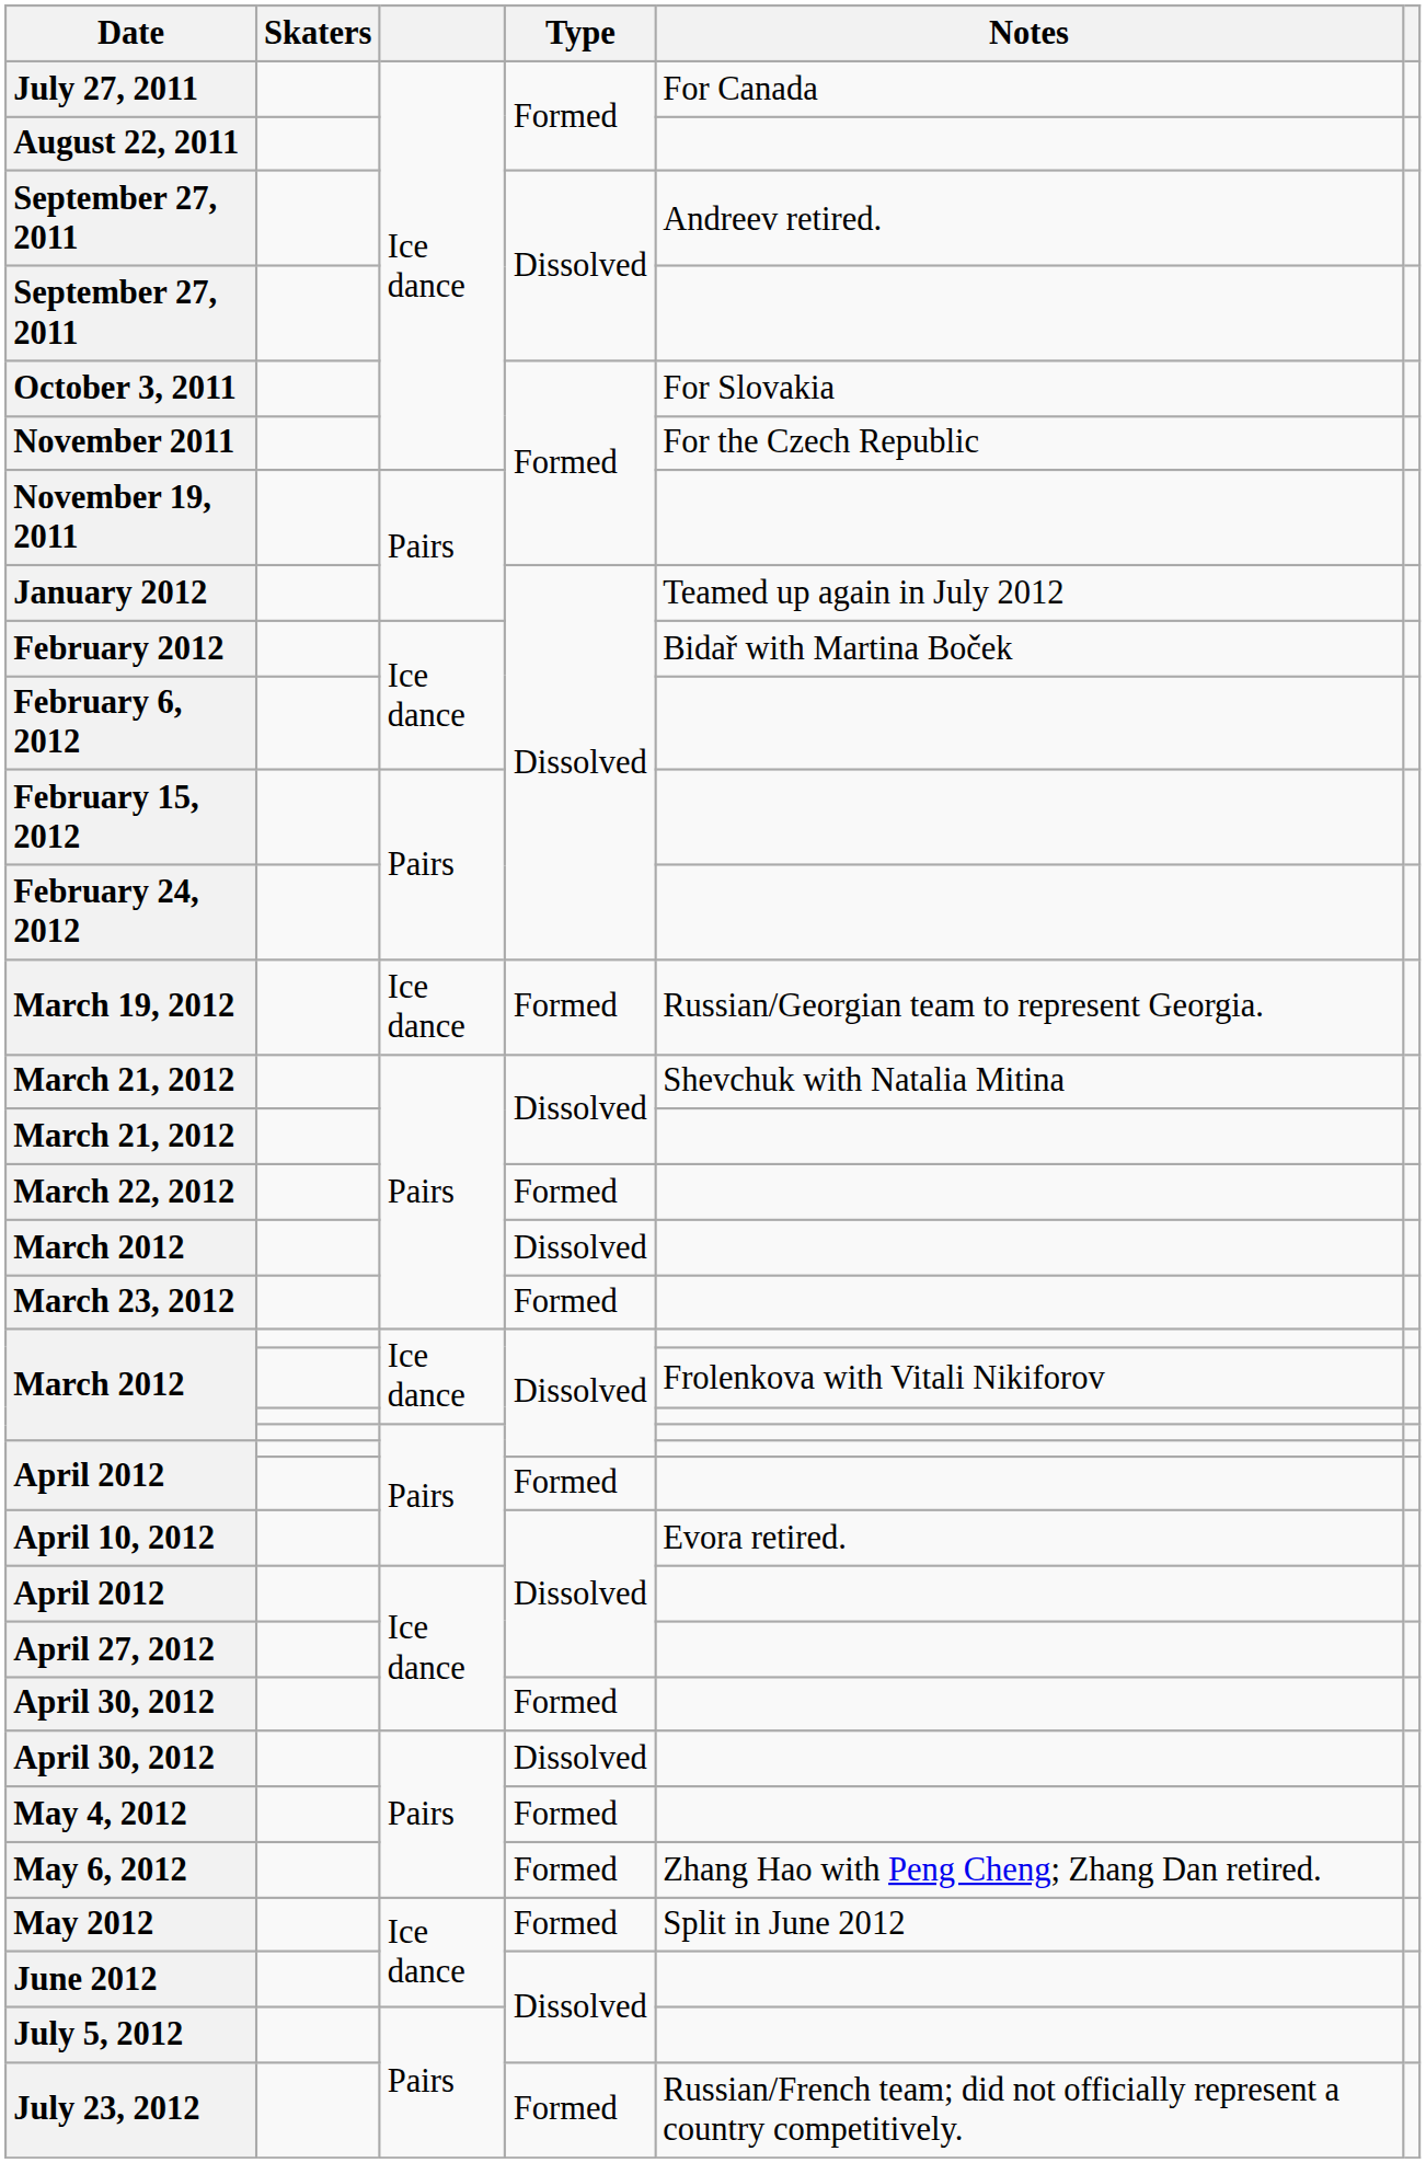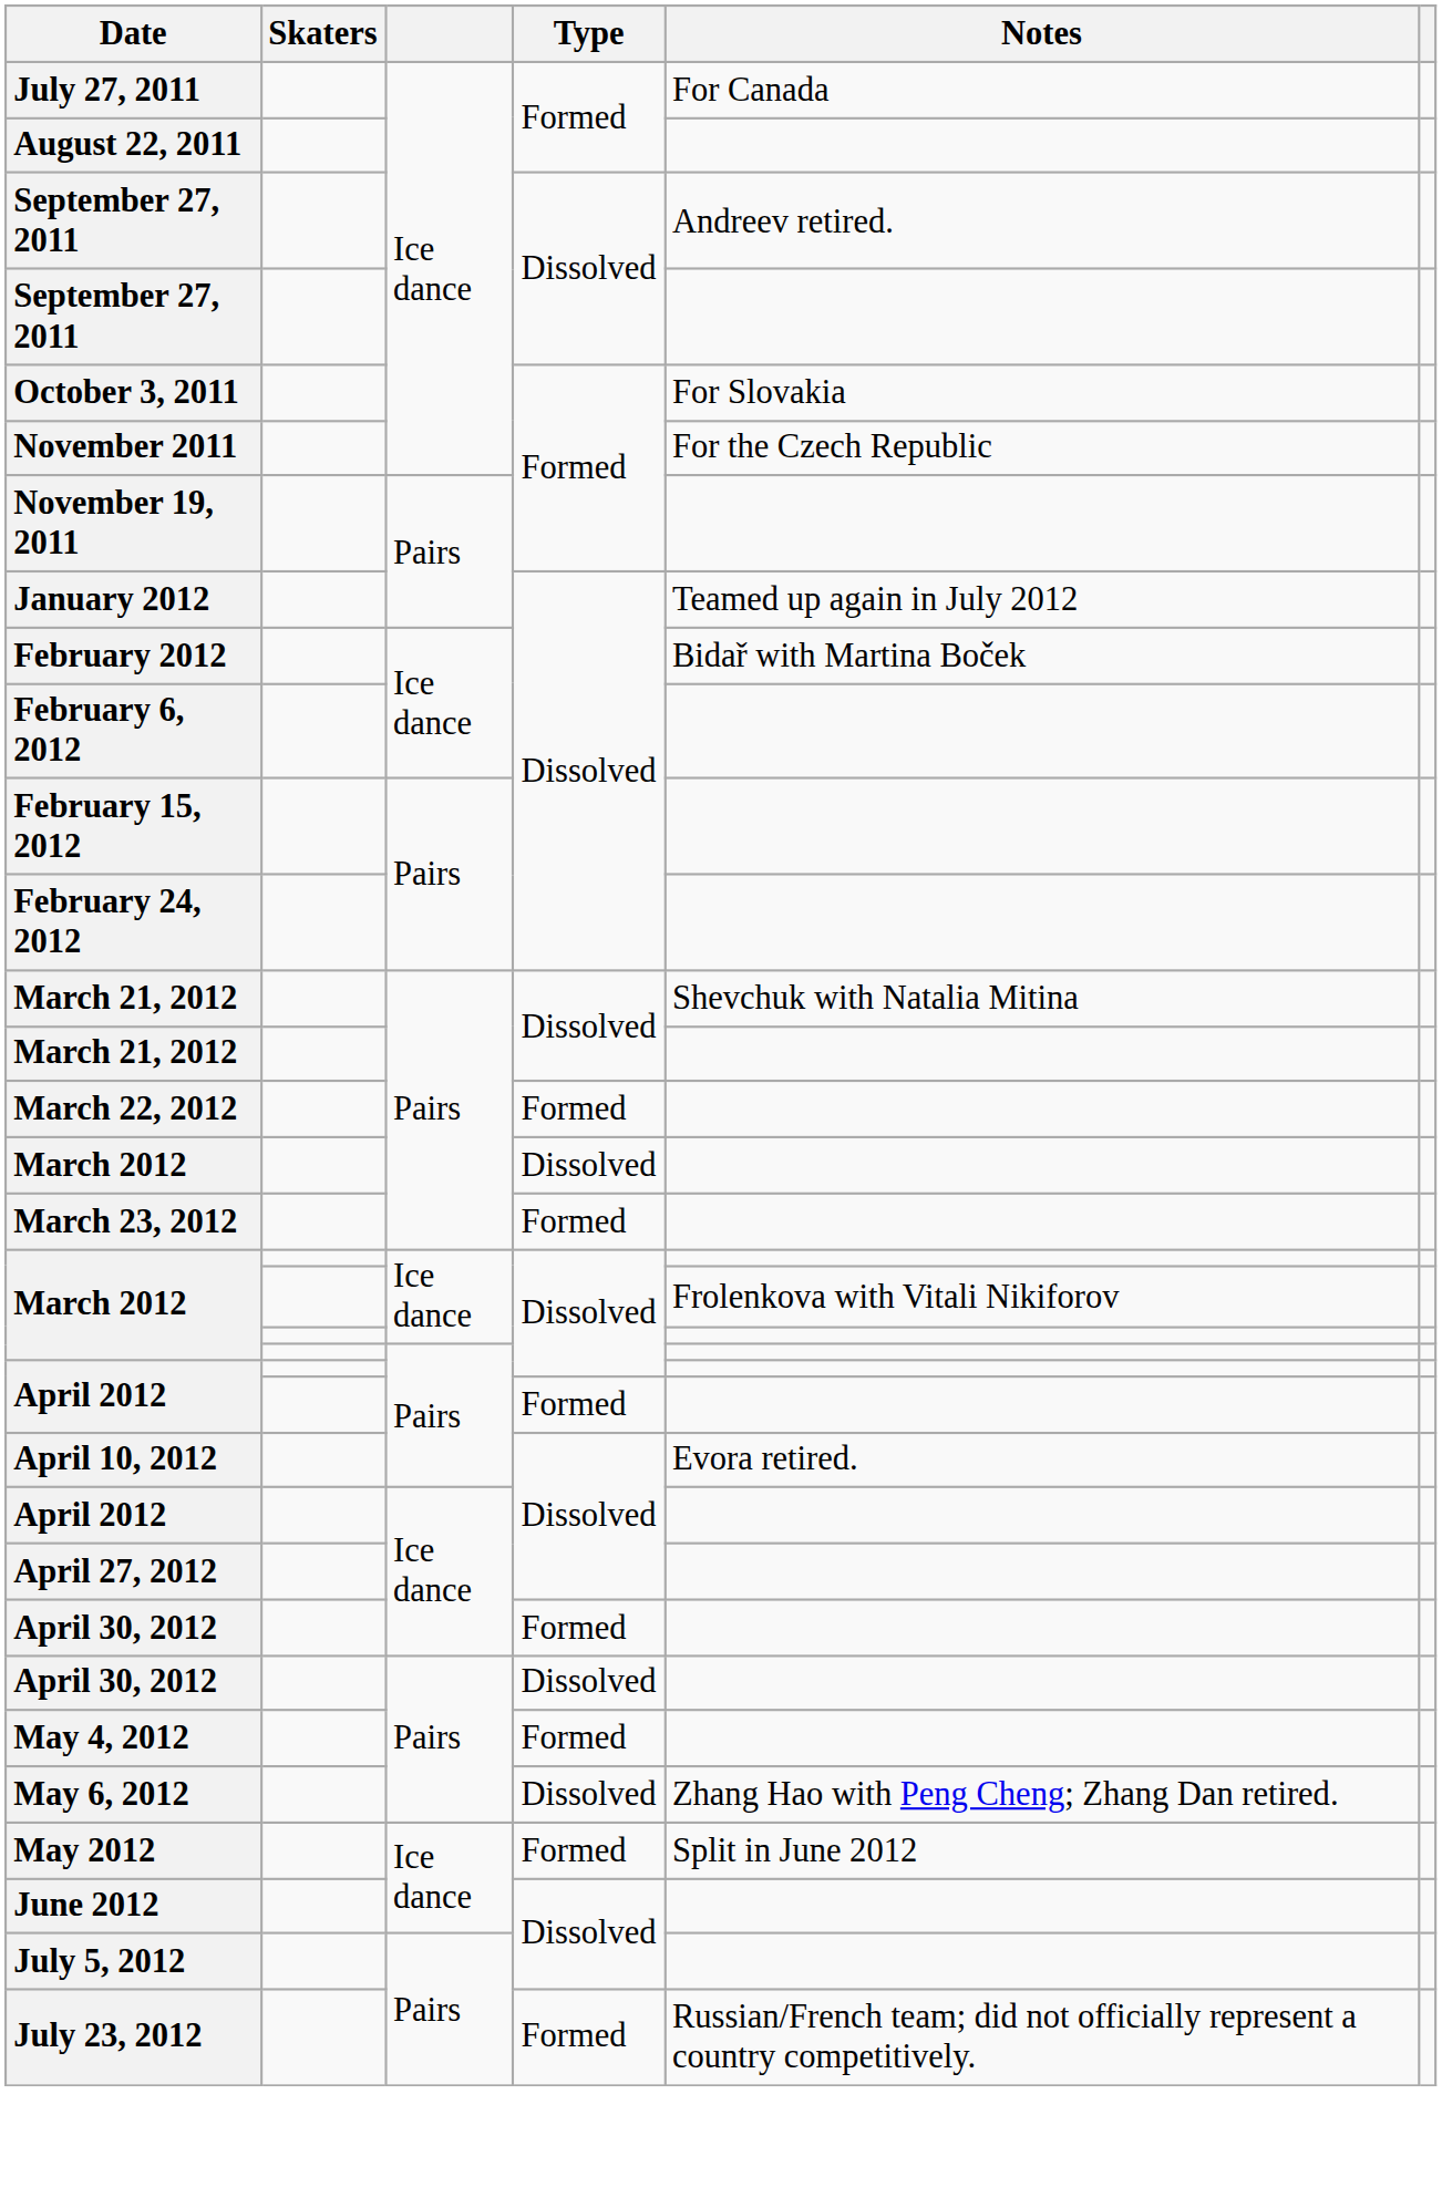 <table class="wikitable unsortable" style="text-align:left; font-size:90%">
 <tr>
 <th scope="col">Date</th>
 <th scope="col">Skaters</th>
 <th scope="col"></th>
 <th scope="col">Type</th>
 <th scope="col">Notes</th>
 <th scope="col"></th>
 </tr>
 <tr>
 <th scope="row" style="text-align:left">July 27, 2011</th>
 <td></td>
 <td rowspan="6">Ice dance</td>
 <td rowspan="2">Formed</td>
 <td>For Canada</td>
 <td></td>
 </tr>
 <tr>
 <th scope="row" style="text-align:left">August 22, 2011</th>
 <td></td>
 <td></td>
 <td></td>
 </tr>
 <tr>
 <th scope="row" style="text-align:left">September 27, 2011</th>
 <td></td>
 <td rowspan="2">Dissolved</td>
 <td>Andreev retired.</td>
 <td></td>
 </tr>
 <tr>
 <th scope="row" style="text-align:left">September 27, 2011</th>
 <td></td>
 <td></td>
 <td></td>
 </tr>
 <tr>
 <th scope="row" style="text-align:left">October 3, 2011</th>
 <td></td>
 <td rowspan="3">Formed</td>
 <td>For Slovakia</td>
 <td></td>
 </tr>
 <tr>
 <th scope="row" style="text-align:left">November 2011</th>
 <td></td>
 <td>For the Czech Republic</td>
 <td></td>
 </tr>
 <tr>
 <th scope="row" style="text-align:left">November 19, 2011</th>
 <td></td>
 <td rowspan="2">Pairs</td>
 <td></td>
 <td></td>
 </tr>
 <tr>
 <th scope="row" style="text-align:left">January 2012</th>
 <td></td>
 <td rowspan="5">Dissolved</td>
 <td>Teamed up again in July 2012</td>
 <td></td>
 </tr>
 <tr>
 <th scope="row" style="text-align:left">February 2012</th>
 <td></td>
 <td rowspan="2">Ice dance</td>
 <td>Bidař with Martina Boček</td>
 <td></td>
 </tr>
 <tr>
 <th scope="row" style="text-align:left">February 6, 2012</th>
 <td></td>
 <td></td>
 <td></td>
 </tr>
 <tr>
 <th scope="row" style="text-align:left">February 15, 2012</th>
 <td></td>
 <td rowspan="2">Pairs</td>
 <td></td>
 <td></td>
 </tr>
 <tr>
 <th scope="row" style="text-align:left">February 24, 2012</th>
 <td></td>
 <td></td>
-<td></td>
-</tr>
-<tr>
-<th scope="row" style="text-align:left">March 19, 2012</th>
-<td></td>
-<td>Ice dance</td>
-<td>Formed</td>
-<td>Russian/Georgian team to represent Georgia.</td>
 <td></td>
 </tr>
 <tr>
 <th scope="row" style="text-align:left">March 21, 2012</th>
 <td></td>
 <td rowspan="5">Pairs</td>
 <td rowspan="2">Dissolved</td>
 <td>Shevchuk with Natalia Mitina</td>
 <td></td>
 </tr>
 <tr>
 <th scope="row" style="text-align:left">March 21, 2012</th>
 <td></td>
 <td></td>
 <td></td>
 </tr>
 <tr>
 <th scope="row" style="text-align:left">March 22, 2012</th>
 <td></td>
 <td>Formed</td>
 <td></td>
 <td></td>
 </tr>
 <tr>
 <th scope="row" style="text-align:left">March 2012</th>
 <td></td>
 <td>Dissolved</td>
 <td></td>
 <td></td>
 </tr>
 <tr>
 <th scope="row" style="text-align:left">March 23, 2012</th>
 <td></td>
 <td>Formed</td>
 <td></td>
 <td></td>
 </tr>
 <tr>
 <th rowspan="4" scope="row" style="text-align:left">March 2012</th>
 <td></td>
 <td rowspan="3">Ice dance</td>
 <td rowspan="5">Dissolved</td>
 <td></td>
 <td></td>
 </tr>
 <tr>
 <td></td>
 <td>Frolenkova with Vitali Nikiforov</td>
 <td></td>
 </tr>
 <tr>
 <td></td>
 <td></td>
 <td></td>
 </tr>
 <tr>
 <td></td>
 <td rowspan="4">Pairs</td>
 <td></td>
 <td></td>
 </tr>
 <tr>
 <th rowspan="2" scope="row" style="text-align:left">April 2012</th>
 <td></td>
 <td></td>
 <td></td>
 </tr>
 <tr>
 <td></td>
 <td>Formed</td>
 <td></td>
 <td></td>
 </tr>
 <tr>
 <th scope="row" style="text-align:left">April 10, 2012</th>
 <td></td>
 <td rowspan="3">Dissolved</td>
 <td>Evora retired.</td>
 <td></td>
 </tr>
 <tr>
 <th scope="row" style="text-align:left">April 2012</th>
 <td></td>
 <td rowspan="3">Ice dance</td>
 <td></td>
 <td></td>
 </tr>
 <tr>
 <th scope="row" style="text-align:left">April 27, 2012</th>
 <td></td>
 <td></td>
 <td></td>
 </tr>
 <tr>
 <th scope="row" style="text-align:left">April 30, 2012</th>
 <td></td>
 <td>Formed</td>
 <td></td>
 <td></td>
 </tr>
 <tr>
 <th scope="row" style="text-align:left">April 30, 2012</th>
 <td></td>
 <td rowspan="3">Pairs</td>
 <td>Dissolved</td>
 <td></td>
 <td></td>
 </tr>
 <tr>
 <th scope="row" style="text-align:left">May 4, 2012</th>
 <td></td>
 <td>Formed</td>
 <td></td>
 <td></td>
 </tr>
 <tr>
 <th scope="row" style="text-align:left">May 6, 2012</th>
 <td></td>
-<td>Formed</td>
+<td>Dissolved</td>
 <td>Zhang Hao with <a href='#'>Peng Cheng</a>; Zhang Dan retired.</td>
 <td></td>
 </tr>
 <tr>
 <th scope="row" style="text-align:left">May 2012</th>
 <td></td>
 <td rowspan="2">Ice dance</td>
 <td>Formed</td>
 <td>Split in June 2012</td>
 <td></td>
 </tr>
 <tr>
 <th scope="row" style="text-align:left">June 2012</th>
 <td></td>
 <td rowspan="2">Dissolved</td>
 <td></td>
 <td></td>
 </tr>
 <tr>
 <th scope="row" style="text-align:left">July 5, 2012</th>
 <td></td>
 <td rowspan="2">Pairs</td>
 <td></td>
 <td></td>
 </tr>
 <tr>
 <th scope="row" style="text-align:left">July 23, 2012</th>
 <td></td>
 <td>Formed</td>
 <td>Russian/French team; did not officially represent a country competitively.</td>
 <td></td>
 </tr>
 </table>
